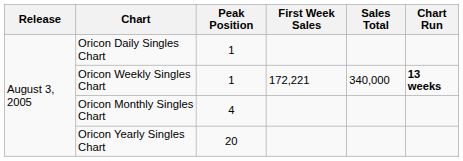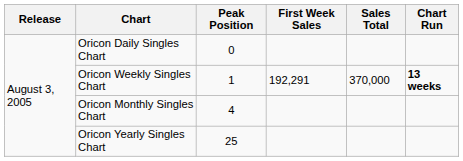 <table class="wikitable" width="650px">
 <tr>
 <th>Release</th>
 <th>Chart</th>
 <th>Peak Position</th>
 <th>First Week Sales</th>
 <th>Sales Total</th>
 <th>Chart Run</th>
 </tr>
 <tr>
 <td rowspan="4">August 3, 2005</td>
 <td>Oricon Daily Singles Chart</td>
-<td align="center">1</td>
+<td align="center">0</td>
 <td></td>
 <td></td>
 <td></td>
 </tr>
 <tr>
 <td>Oricon Weekly Singles Chart</td>
 <td align="center">1</td>
-<td>172,221</td>
-<td>340,000</td>
+<td>192,291</td>
+<td>370,000</td>
 <td><strong>13 weeks</strong></td>
 </tr>
 <tr>
 <td>Oricon Monthly Singles Chart</td>
 <td align="center">4</td>
 <td></td>
 <td></td>
 <td></td>
 </tr>
 <tr>
 <td>Oricon Yearly Singles Chart</td>
-<td align="center">20</td>
+<td align="center">25</td>
 <td></td>
 <td></td>
 <td></td>
 </tr>
 </table>
